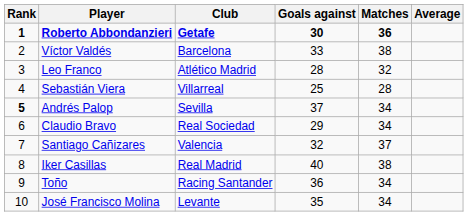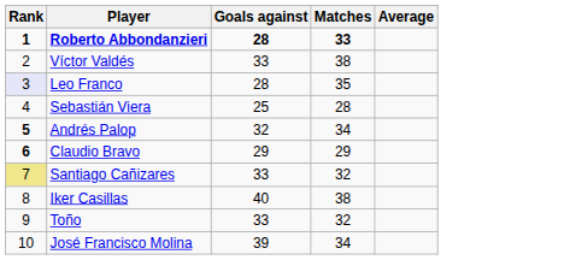 <table class="wikitable sortable" style="font-size: 95%;">
 <tr>
 <th>Rank</th>
 <th>Player</th>
-<th>Club</th>
 <th>Goals against</th>
 <th>Matches</th>
 <th>Average</th>
 </tr>
 <tr>
 <td style="text-align:center"><strong>1</strong></td>
 <td> <strong><a href='#'>Roberto Abbondanzieri</a></strong></td>
-<td><strong><a href='#'>Getafe</a></strong></td>
-<td style="text-align:center"><strong>30</strong></td>
-<td style="text-align:center"><strong>36</strong></td>
+<td style="text-align:center"><strong>28</strong></td>
+<td style="text-align:center"><strong>33</strong></td>
 <td style="text-align:center"><strong></strong></td>
 </tr>
 <tr>
 <td style="text-align:center">2</td>
 <td> <a href='#'>Víctor Valdés</a></td>
-<td><a href='#'>Barcelona</a></td>
 <td style="text-align:center">33</td>
 <td style="text-align:center">38</td>
 <td style="text-align:center"></td>
 </tr>
 <tr>
-<td style="text-align:center">3</td>
+<td style="background: lavender; text-align:center">3</td>
 <td> <a href='#'>Leo Franco</a></td>
-<td><a href='#'>Atlético Madrid</a></td>
 <td style="text-align:center">28</td>
-<td style="text-align:center">32</td>
+<td style="text-align:center">35</td>
 <td style="text-align:center"></td>
 </tr>
 <tr>
 <td style="text-align:center">4</td>
 <td> <a href='#'>Sebastián Viera</a></td>
-<td><a href='#'>Villarreal</a></td>
 <td style="text-align:center">25</td>
 <td style="text-align:center">28</td>
 <td style="text-align:center"></td>
 </tr>
 <tr>
 <td style="text-align:center"><strong>5</strong></td>
 <td> <a href='#'>Andrés Palop</a></td>
-<td><a href='#'>Sevilla</a></td>
-<td style="text-align:center">37</td>
+<td style="text-align:center">32</td>
 <td style="text-align:center">34</td>
 <td style="text-align:center"></td>
 </tr>
 <tr>
-<td style="text-align:center">6</td>
+<td style="text-align:center"><strong>6</strong></td>
 <td> <a href='#'>Claudio Bravo</a></td>
-<td><a href='#'>Real Sociedad</a></td>
 <td style="text-align:center">29</td>
-<td style="text-align:center">34</td>
+<td style="text-align:center">29</td>
 <td style="text-align:center"></td>
 </tr>
 <tr>
-<td style="text-align:center">7</td>
+<td style="background: khaki; text-align:center">7</td>
 <td> <a href='#'>Santiago Cañizares</a></td>
-<td><a href='#'>Valencia</a></td>
+<td style="text-align:center">33</td>
 <td style="text-align:center">32</td>
-<td style="text-align:center">37</td>
 <td style="text-align:center"></td>
 </tr>
 <tr>
 <td style="text-align:center">8</td>
 <td> <a href='#'>Iker Casillas</a></td>
-<td><a href='#'>Real Madrid</a></td>
 <td style="text-align:center">40</td>
 <td style="text-align:center">38</td>
 <td style="text-align:center"></td>
 </tr>
 <tr>
 <td style="text-align:center">9</td>
 <td> <a href='#'>Toño</a></td>
-<td><a href='#'>Racing Santander</a></td>
-<td style="text-align:center">36</td>
-<td style="text-align:center">34</td>
+<td style="text-align:center">33</td>
+<td style="text-align:center">32</td>
 <td style="text-align:center"></td>
 </tr>
 <tr>
 <td style="text-align:center">10</td>
 <td> <a href='#'>José Francisco Molina</a></td>
-<td><a href='#'>Levante</a></td>
-<td style="text-align:center">35</td>
+<td style="text-align:center">39</td>
 <td style="text-align:center">34</td>
 <td style="text-align:center"></td>
 </tr>
 </table>
